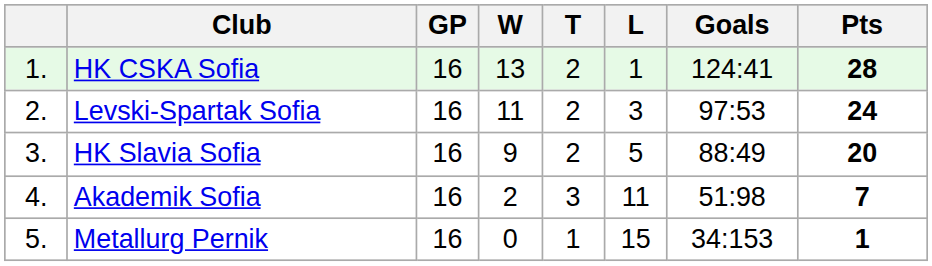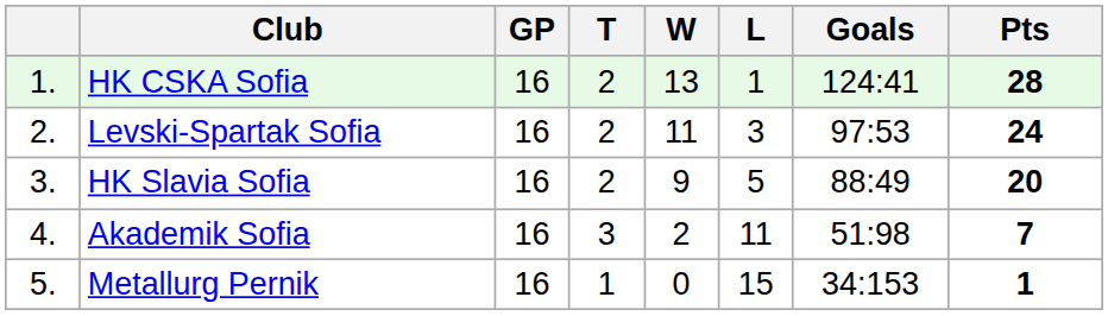 <table class="wikitable">
 <tr>
 <th width="30"></th>
 <th width="200">Club</th>
 <th width="30">GP</th>
+<th width="30">T</th>
 <th width="30">W</th>
-<th width="30">T</th>
 <th width="30">L</th>
 <th width="70">Goals</th>
 <th width="70">Pts</th>
 </tr>
 <tr bgcolor="#e6fae6" align="center">
 <td>1.</td>
 <td align="left"><a href='#'>HK CSKA Sofia</a></td>
 <td>16</td>
+<td>2</td>
 <td>13</td>
-<td>2</td>
 <td>1</td>
 <td>124:41</td>
 <td><strong>28</strong></td>
 </tr>
 <tr bgcolor="#FFFFFF" align="center">
 <td>2.</td>
 <td align="left"><a href='#'>Levski-Spartak Sofia</a></td>
 <td>16</td>
+<td>2</td>
 <td>11</td>
-<td>2</td>
 <td>3</td>
 <td>97:53</td>
 <td><strong>24</strong></td>
 </tr>
 <tr bgcolor="#FFFFFF" align="center">
 <td>3.</td>
 <td align="left"><a href='#'>HK Slavia Sofia</a></td>
 <td>16</td>
+<td>2</td>
 <td>9</td>
-<td>2</td>
 <td>5</td>
 <td>88:49</td>
 <td><strong>20</strong></td>
 </tr>
 <tr bgcolor="#FFFFFF" align="center">
 <td>4.</td>
 <td align="left"><a href='#'>Akademik Sofia</a></td>
 <td>16</td>
+<td>3</td>
 <td>2</td>
-<td>3</td>
 <td>11</td>
 <td>51:98</td>
 <td><strong>7</strong></td>
 </tr>
 <tr bgcolor="#FFFFFF" align="center">
 <td>5.</td>
 <td align="left"><a href='#'>Metallurg Pernik</a></td>
 <td>16</td>
+<td>1</td>
 <td>0</td>
-<td>1</td>
 <td>15</td>
 <td>34:153</td>
 <td><strong>1</strong></td>
 </tr>
 </table>
